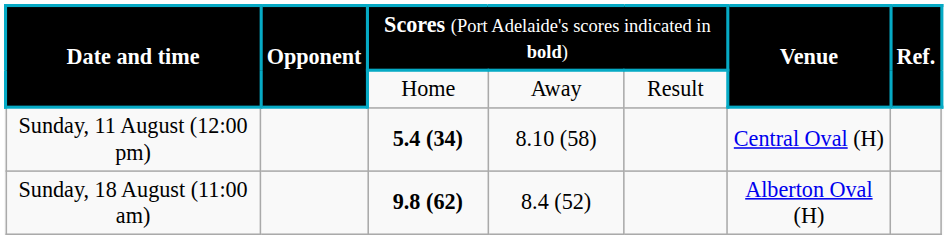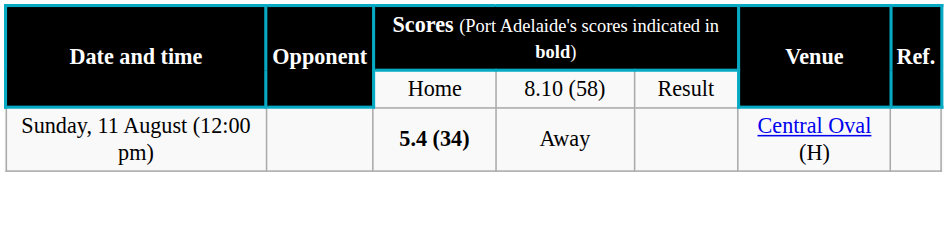 <table class="wikitable" style="font-size:90%; text-align:center;">
 <tr>
 <td style="background:black; color:white; border: solid #06AAC5 2px" rowspan=2><strong>Date and time</strong></td>
 <td style="background:black; color:white; border: solid #06AAC5 2px" rowspan=2><strong>Opponent</strong></td>
 <td style="background:black; color:white; border: solid #06AAC5 2px" colspan=3><strong>Scores</strong> <small>(Port Adelaide's scores indicated in <strong>bold</strong>)</small></td>
 <td style="background:black; color:white; border: solid #06AAC5 2px" rowspan=2><strong>Venue</strong></td>
 <td style="background:black; color:white; border: solid #06AAC5 2px" rowspan=2><strong>Ref.</strong></td>
 </tr>
 <tr>
 <td>Home</td>
-<td>Away</td>
+<td>8.10 (58)</td>
 <td>Result</td>
 </tr>
 <tr>
 <td>Sunday, 11 August (12:00 pm)</td>
 <td></td>
 <td><strong>5.4 (34)</strong></td>
-<td>8.10 (58)</td>
+<td>Away</td>
 <td></td>
 <td><a href='#'>Central Oval</a> (H)</td>
 <td></td>
 </tr>
-<tr>
-<td>Sunday, 18 August (11:00 am)</td>
-<td></td>
-<td><strong>9.8 (62)</strong></td>
-<td>8.4 (52)</td>
-<td></td>
-<td><a href='#'>Alberton Oval</a> (H)</td>
-<td></td>
-</tr>
 </table>
